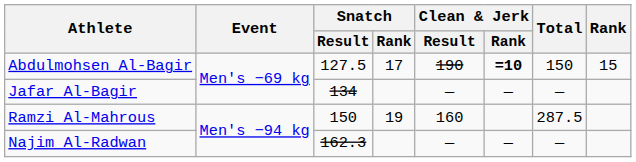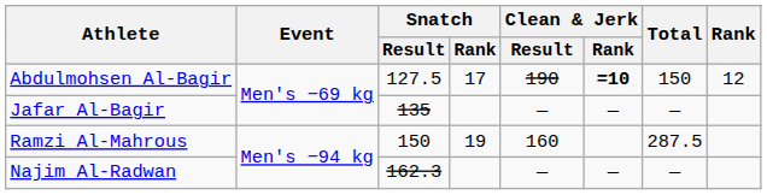 <table class="wikitable" style="font-size:90%">
 <tr>
 <th rowspan="2">Athlete</th>
 <th rowspan="2">Event</th>
 <th colspan="2">Snatch</th>
 <th colspan="2">Clean & Jerk</th>
 <th rowspan="2">Total</th>
 <th rowspan="2">Rank</th>
 </tr>
 <tr style="font-size:95%">
 <th>Result</th>
 <th>Rank</th>
 <th>Result</th>
 <th>Rank</th>
 </tr>
 <tr align=center>
 <td align=left><a href='#'>Abdulmohsen Al-Bagir</a></td>
 <td align=left rowspan=2><a href='#'>Men's −69 kg</a></td>
 <td>127.5</td>
 <td>17</td>
 <td><s>190</s></td>
 <td><strong>=10</strong></td>
 <td>150</td>
-<td>15</td>
+<td>12</td>
 </tr>
 <tr align=center>
 <td align=left><a href='#'>Jafar Al-Bagir</a></td>
-<td><s>134</s></td>
+<td><s>135</s></td>
 <td></td>
 <td>—</td>
 <td>—</td>
 <td>—</td>
 <td></td>
 </tr>
 <tr align=center>
 <td align=left><a href='#'>Ramzi Al-Mahrous</a></td>
 <td align=left rowspan=2><a href='#'>Men's −94 kg</a></td>
 <td>150</td>
 <td>19</td>
 <td>160</td>
 <td></td>
 <td>287.5</td>
 <td></td>
 </tr>
 <tr align=center>
 <td align=left><a href='#'>Najim Al-Radwan</a></td>
 <td><s>162.3</s></td>
 <td></td>
 <td>—</td>
 <td>—</td>
 <td>—</td>
 <td></td>
 </tr>
 </table>
